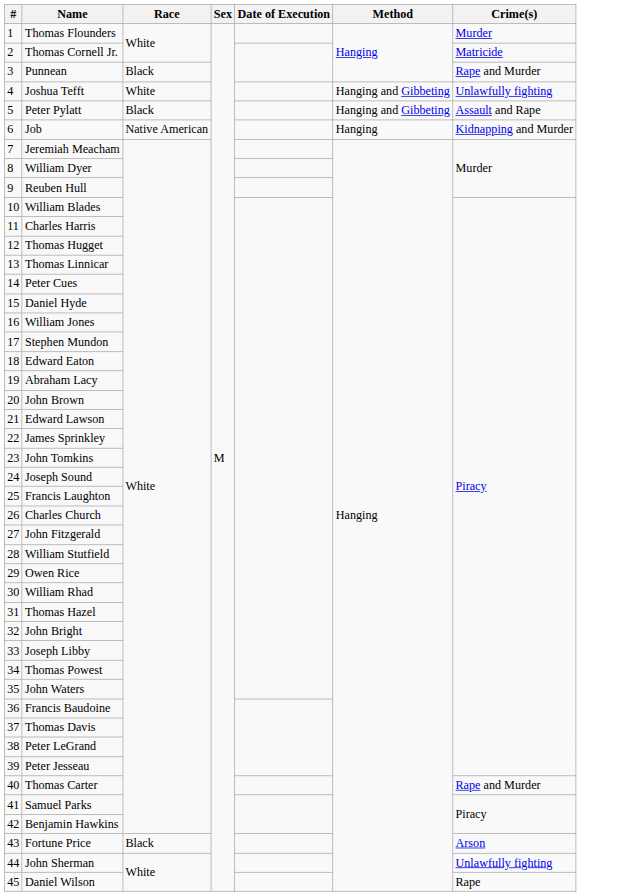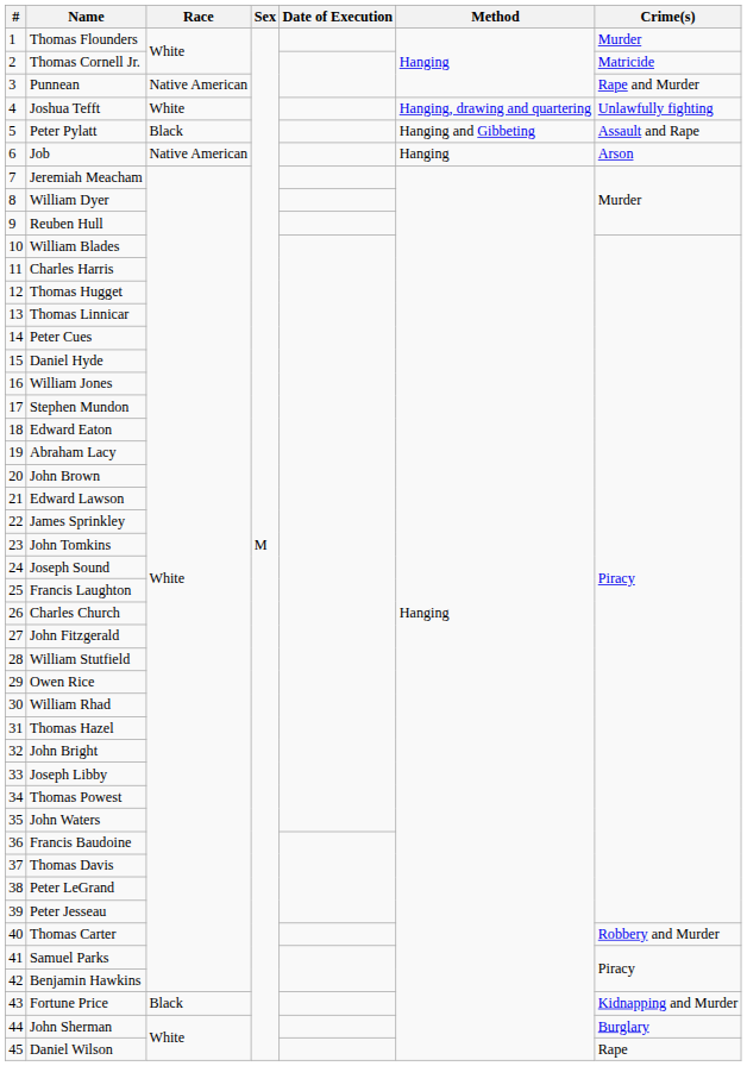 <table class="wikitable">
 <tr>
 <th>#</th>
 <th>Name</th>
 <th>Race</th>
 <th>Sex</th>
 <th>Date of Execution</th>
 <th>Method</th>
 <th>Crime(s)</th>
 </tr>
 <tr>
 <td>1</td>
 <td>Thomas Flounders</td>
 <td rowspan="2">White</td>
 <td rowspan="45">M</td>
 <td></td>
 <td rowspan="3"><a href='#'>Hanging</a></td>
 <td><a href='#'>Murder</a></td>
 </tr>
 <tr>
 <td>2</td>
 <td>Thomas Cornell Jr.</td>
 <td rowspan="2"></td>
 <td><a href='#'>Matricide</a></td>
 </tr>
 <tr>
 <td>3</td>
 <td>Punnean</td>
-<td>Black</td>
+<td>Native American</td>
 <td><a href='#'>Rape</a> and Murder</td>
 </tr>
 <tr>
 <td>4</td>
 <td>Joshua Tefft</td>
 <td>White</td>
 <td></td>
-<td>Hanging and <a href='#'>Gibbeting</a></td>
+<td><a href='#'>Hanging, drawing and quartering</a></td>
 <td><a href='#'>Unlawfully fighting</a></td>
 </tr>
 <tr>
 <td>5</td>
 <td>Peter Pylatt</td>
 <td>Black</td>
 <td></td>
 <td>Hanging and <a href='#'>Gibbeting</a></td>
 <td><a href='#'>Assault</a> and Rape</td>
 </tr>
 <tr>
 <td>6</td>
 <td>Job</td>
 <td>Native American</td>
 <td></td>
 <td>Hanging</td>
-<td><a href='#'>Kidnapping</a> and Murder</td>
+<td><a href='#'>Arson</a></td>
 </tr>
 <tr>
 <td>7</td>
 <td>Jeremiah Meacham</td>
 <td rowspan="36">White</td>
 <td></td>
 <td rowspan="39">Hanging</td>
 <td rowspan="3">Murder</td>
 </tr>
 <tr>
 <td>8</td>
 <td>William Dyer</td>
 <td></td>
 </tr>
 <tr>
 <td>9</td>
 <td>Reuben Hull</td>
 <td></td>
 </tr>
 <tr>
 <td>10</td>
 <td>William Blades</td>
 <td rowspan="26"></td>
 <td rowspan="30"><a href='#'>Piracy</a></td>
 </tr>
 <tr>
 <td>11</td>
 <td>Charles Harris</td>
 </tr>
 <tr>
 <td>12</td>
 <td>Thomas Hugget</td>
 </tr>
 <tr>
 <td>13</td>
 <td>Thomas Linnicar</td>
 </tr>
 <tr>
 <td>14</td>
 <td>Peter Cues</td>
 </tr>
 <tr>
 <td>15</td>
 <td>Daniel Hyde</td>
 </tr>
 <tr>
 <td>16</td>
 <td>William Jones</td>
 </tr>
 <tr>
 <td>17</td>
 <td>Stephen Mundon</td>
 </tr>
 <tr>
 <td>18</td>
 <td>Edward Eaton</td>
 </tr>
 <tr>
 <td>19</td>
 <td>Abraham Lacy</td>
 </tr>
 <tr>
 <td>20</td>
 <td>John Brown</td>
 </tr>
 <tr>
 <td>21</td>
 <td>Edward Lawson</td>
 </tr>
 <tr>
 <td>22</td>
 <td>James Sprinkley</td>
 </tr>
 <tr>
 <td>23</td>
 <td>John Tomkins</td>
 </tr>
 <tr>
 <td>24</td>
 <td>Joseph Sound</td>
 </tr>
 <tr>
 <td>25</td>
 <td>Francis Laughton</td>
 </tr>
 <tr>
 <td>26</td>
 <td>Charles Church</td>
 </tr>
 <tr>
 <td>27</td>
 <td>John Fitzgerald</td>
 </tr>
 <tr>
 <td>28</td>
 <td>William Stutfield</td>
 </tr>
 <tr>
 <td>29</td>
 <td>Owen Rice</td>
 </tr>
 <tr>
 <td>30</td>
 <td>William Rhad</td>
 </tr>
 <tr>
 <td>31</td>
 <td>Thomas Hazel</td>
 </tr>
 <tr>
 <td>32</td>
 <td>John Bright</td>
 </tr>
 <tr>
 <td>33</td>
 <td>Joseph Libby</td>
 </tr>
 <tr>
 <td>34</td>
 <td>Thomas Powest</td>
 </tr>
 <tr>
 <td>35</td>
 <td>John Waters</td>
 </tr>
 <tr>
 <td>36</td>
 <td>Francis Baudoine</td>
 <td rowspan="4"></td>
 </tr>
 <tr>
 <td>37</td>
 <td>Thomas Davis</td>
 </tr>
 <tr>
 <td>38</td>
 <td>Peter LeGrand</td>
 </tr>
 <tr>
 <td>39</td>
 <td>Peter Jesseau</td>
 </tr>
 <tr>
 <td>40</td>
 <td>Thomas Carter</td>
 <td></td>
-<td><a href='#'>Rape</a> and Murder</td>
+<td><a href='#'>Robbery</a> and Murder</td>
 </tr>
 <tr>
 <td>41</td>
 <td>Samuel Parks</td>
 <td rowspan="2"></td>
 <td rowspan="2">Piracy</td>
 </tr>
 <tr>
 <td>42</td>
 <td>Benjamin Hawkins</td>
 </tr>
 <tr>
 <td>43</td>
 <td>Fortune Price</td>
 <td>Black</td>
 <td></td>
-<td><a href='#'>Arson</a></td>
+<td><a href='#'>Kidnapping</a> and Murder</td>
 </tr>
 <tr>
 <td>44</td>
 <td>John Sherman</td>
 <td rowspan="2">White</td>
 <td></td>
-<td><a href='#'>Unlawfully fighting</a></td>
+<td><a href='#'>Burglary</a></td>
 </tr>
 <tr>
 <td>45</td>
 <td>Daniel Wilson</td>
 <td></td>
 <td>Rape</td>
 </tr>
 </table>
